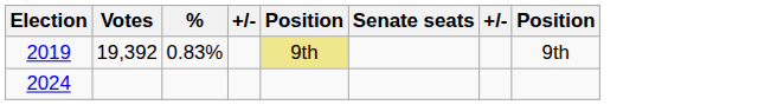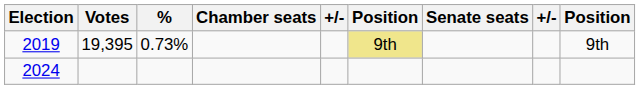 <table class="wikitable" style="text-align:center">
 <tr>
 <th>Election</th>
 <th>Votes</th>
 <th>%</th>
+<th>Chamber seats</th>
 <th>+/-</th>
 <th>Position</th>
 <th>Senate seats</th>
 <th>+/-</th>
 <th>Position</th>
 </tr>
 <tr>
 <td><a href='#'>2019</a></td>
-<td>19,392</td>
-<td>0.83%</td>
+<td>19,395</td>
+<td>0.73%</td>
+<td></td>
 <td></td>
 <td style="background: khaki;">9th</td>
 <td></td>
 <td></td>
 <td>9th</td>
 </tr>
 <tr>
 <td><a href='#'>2024</a></td>
 <td></td>
 <td></td>
 <td></td>
 <td></td>
 <td></td>
 <td></td>
 <td></td>
+<td></td>
 </tr>
 </table>
